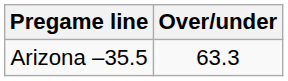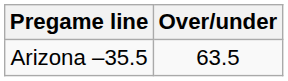 <table class="wikitable">
 <tr align="center">
 <th style=>Pregame line</th>
 <th style=>Over/under</th>
 </tr>
 <tr align="center">
 <td>Arizona –35.5</td>
-<td>63.3</td>
+<td>63.5</td>
 </tr>
 </table>
